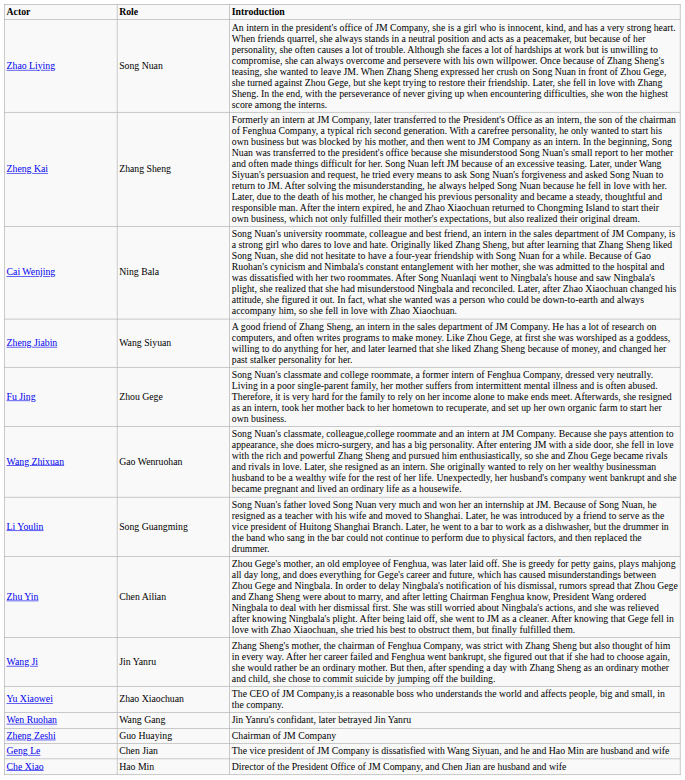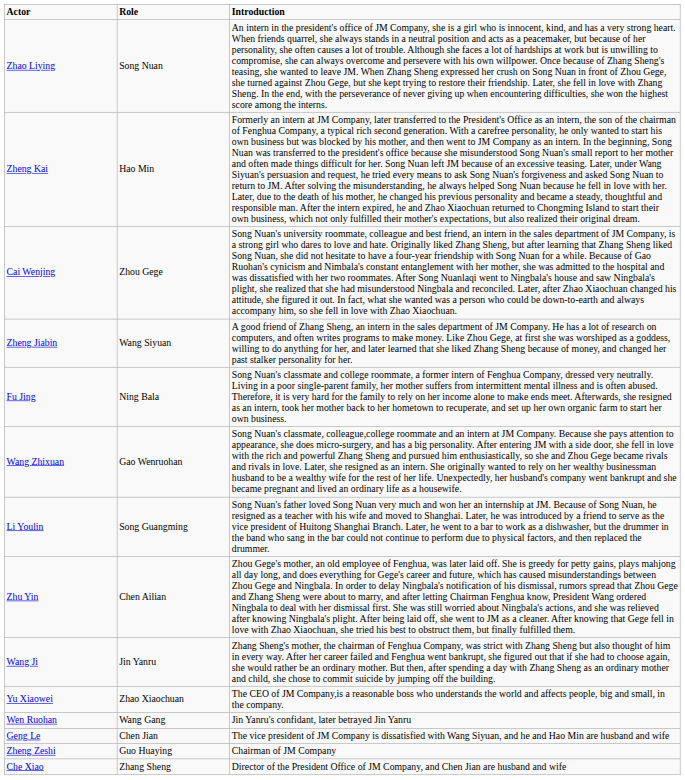 <table class="wikitable" style="width:70%">
 <tr>
 <td style="width:10%"><strong>Actor</strong></td>
 <td style="width:10%"><strong>Role</strong></td>
 <td style="width:40%"><strong>Introduction</strong></td>
 </tr>
 <tr>
 <td><a href='#'>Zhao Liying</a></td>
 <td>Song Nuan</td>
 <td>An intern in the president's office of JM Company, she is a girl who is innocent, kind, and has a very strong heart. When friends quarrel, she always stands in a neutral position and acts as a peacemaker, but because of her personality, she often causes a lot of trouble. Although she faces a lot of hardships at work but is unwilling to compromise, she can always overcome and persevere with his own willpower. Once because of Zhang Sheng's teasing, she wanted to leave JM. When Zhang Sheng expressed her crush on Song Nuan in front of Zhou Gege, she turned against Zhou Gege, but she kept trying to restore their friendship. Later, she fell in love with Zhang Sheng. In the end, with the perseverance of never giving up when encountering difficulties, she won the highest score among the interns.</td>
 </tr>
 <tr>
 <td><a href='#'>Zheng Kai</a></td>
-<td>Zhang Sheng</td>
+<td>Hao Min</td>
 <td>Formerly an intern at JM Company, later transferred to the President's Office as an intern, the son of the chairman of Fenghua Company, a typical rich second generation. With a carefree personality, he only wanted to start his own business but was blocked by his mother, and then went to JM Company as an intern. In the beginning, Song Nuan was transferred to the president's office because she misunderstood Song Nuan's small report to her mother and often made things difficult for her. Song Nuan left JM because of an excessive teasing. Later, under Wang Siyuan's persuasion and request, he tried every means to ask Song Nuan's forgiveness and asked Song Nuan to return to JM. After solving the misunderstanding, he always helped Song Nuan because he fell in love with her. Later, due to the death of his mother, he changed his previous personality and became a steady, thoughtful and responsible man. After the intern expired, he and Zhao Xiaochuan returned to Chongming Island to start their own business, which not only fulfilled their mother's expectations, but also realized their original dream.</td>
 </tr>
 <tr>
 <td><a href='#'>Cai Wenjing</a></td>
-<td>Ning Bala</td>
+<td>Zhou Gege</td>
 <td>Song Nuan's university roommate, colleague and best friend, an intern in the sales department of JM Company, is a strong girl who dares to love and hate. Originally liked Zhang Sheng, but after learning that Zhang Sheng liked Song Nuan, she did not hesitate to have a four-year friendship with Song Nuan for a while. Because of Gao Ruohan's cynicism and Nimbala's constant entanglement with her mother, she was admitted to the hospital and was dissatisfied with her two roommates. After Song Nuanlaqi went to Ningbala's house and saw Ningbala's plight, she realized that she had misunderstood Ningbala and reconciled. Later, after Zhao Xiaochuan changed his attitude, she figured it out. In fact, what she wanted was a person who could be down-to-earth and always accompany him, so she fell in love with Zhao Xiaochuan.</td>
 </tr>
 <tr>
 <td><a href='#'>Zheng Jiabin</a></td>
 <td>Wang Siyuan</td>
 <td>A good friend of Zhang Sheng, an intern in the sales department of JM Company. He has a lot of research on computers, and often writes programs to make money. Like Zhou Gege, at first she was worshiped as a goddess, willing to do anything for her, and later learned that she liked Zhang Sheng because of money, and changed her past stalker personality for her.</td>
 </tr>
 <tr>
 <td><a href='#'>Fu Jing</a></td>
-<td>Zhou Gege</td>
+<td>Ning Bala</td>
 <td>Song Nuan's classmate and college roommate, a former intern of Fenghua Company, dressed very neutrally. Living in a poor single-parent family, her mother suffers from intermittent mental illness and is often abused. Therefore, it is very hard for the family to rely on her income alone to make ends meet. Afterwards, she resigned as an intern, took her mother back to her hometown to recuperate, and set up her own organic farm to start her own business.</td>
 </tr>
 <tr>
 <td><a href='#'>Wang Zhixuan</a></td>
 <td>Gao Wenruohan</td>
 <td>Song Nuan's classmate, colleague,college roommate and an intern at JM Company. Because she pays attention to appearance, she does micro-surgery, and has a big personality. After entering JM with a side door, she fell in love with the rich and powerful Zhang Sheng and pursued him enthusiastically, so she and Zhou Gege became rivals and rivals in love. Later, she resigned as an intern. She originally wanted to rely on her wealthy businessman husband to be a wealthy wife for the rest of her life. Unexpectedly, her husband's company went bankrupt and she became pregnant and lived an ordinary life as a housewife.</td>
 </tr>
 <tr>
 <td><a href='#'>Li Youlin</a></td>
 <td>Song Guangming</td>
 <td>Song Nuan's father loved Song Nuan very much and won her an internship at JM. Because of Song Nuan, he resigned as a teacher with his wife and moved to Shanghai. Later, he was introduced by a friend to serve as the vice president of Huitong Shanghai Branch. Later, he went to a bar to work as a dishwasher, but the drummer in the band who sang in the bar could not continue to perform due to physical factors, and then replaced the drummer.</td>
 </tr>
 <tr>
 <td><a href='#'>Zhu Yin</a></td>
 <td>Chen Ailian</td>
 <td>Zhou Gege's mother, an old employee of Fenghua, was later laid off. She is greedy for petty gains, plays mahjong all day long, and does everything for Gege's career and future, which has caused misunderstandings between Zhou Gege and Ningbala. In order to delay Ningbala's notification of his dismissal, rumors spread that Zhou Gege and Zhang Sheng were about to marry, and after letting Chairman Fenghua know, President Wang ordered Ningbala to deal with her dismissal first. She was still worried about Ningbala's actions, and she was relieved after knowing Ningbala's plight. After being laid off, she went to JM as a cleaner. After knowing that Gege fell in love with Zhao Xiaochuan, she tried his best to obstruct them, but finally fulfilled them.</td>
 </tr>
 <tr>
 <td><a href='#'>Wang Ji</a></td>
 <td>Jin Yanru</td>
 <td>Zhang Sheng's mother, the chairman of Fenghua Company, was strict with Zhang Sheng but also thought of him in every way. After her career failed and Fenghua went bankrupt, she figured out that if she had to choose again, she would rather be an ordinary mother. But then, after spending a day with Zhang Sheng as an ordinary mother and child, she chose to commit suicide by jumping off the building.</td>
 </tr>
 <tr>
 <td><a href='#'>Yu Xiaowei</a></td>
 <td>Zhao Xiaochuan</td>
 <td>The CEO of JM Company,is a reasonable boss who understands the world and affects people, big and small, in the company.</td>
 </tr>
 <tr>
 <td><a href='#'>Wen Ruohan</a></td>
 <td>Wang Gang</td>
 <td>Jin Yanru's confidant, later betrayed Jin Yanru</td>
 </tr>
 <tr>
+<td><a href='#'>Geng Le</a></td>
+<td>Chen Jian</td>
+<td>The vice president of JM Company is dissatisfied with Wang Siyuan, and he and Hao Min are husband and wife</td>
+</tr>
+<tr>
 <td><a href='#'>Zheng Zeshi</a></td>
 <td>Guo Huaying</td>
 <td>Chairman of JM Company</td>
 </tr>
 <tr>
-<td><a href='#'>Geng Le</a></td>
-<td>Chen Jian</td>
-<td>The vice president of JM Company is dissatisfied with Wang Siyuan, and he and Hao Min are husband and wife</td>
-</tr>
-<tr>
 <td><a href='#'>Che Xiao</a></td>
-<td>Hao Min</td>
+<td>Zhang Sheng</td>
 <td>Director of the President Office of JM Company, and Chen Jian are husband and wife</td>
 </tr>
 </table>
